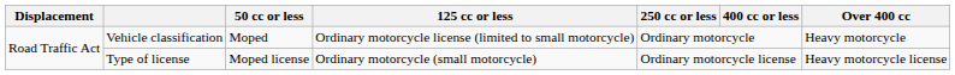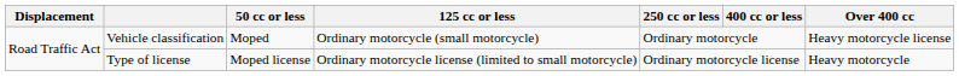 <table class="wikitable">
 <tr>
 <th colspan="1">Displacement</th>
 <th colspan="1"></th>
 <th colspan="1">50 cc or less</th>
 <th colspan="1">125 cc or less</th>
 <th colspan="1">250 cc or less</th>
 <th colspan="1">400 cc or less</th>
 <th colspan="1">Over 400 cc</th>
 </tr>
 <tr>
 <td rowspan="2">Road Traffic Act</td>
 <td>Vehicle classification</td>
 <td>Moped</td>
-<td colspan="1">Ordinary motorcycle license (limited to small motorcycle)</td>
+<td colspan="1">Ordinary motorcycle (small motorcycle)</td>
 <td colspan="2">Ordinary motorcycle</td>
-<td colspan="1">Heavy motorcycle</td>
+<td>Heavy motorcycle license</td>
 </tr>
 <tr>
 <td>Type of license</td>
 <td colspan="1">Moped license</td>
-<td colspan="1">Ordinary motorcycle (small motorcycle)</td>
+<td colspan="1">Ordinary motorcycle license (limited to small motorcycle)</td>
 <td colspan="2">Ordinary motorcycle license</td>
-<td>Heavy motorcycle license</td>
+<td colspan="1">Heavy motorcycle</td>
 </tr>
 </table>
